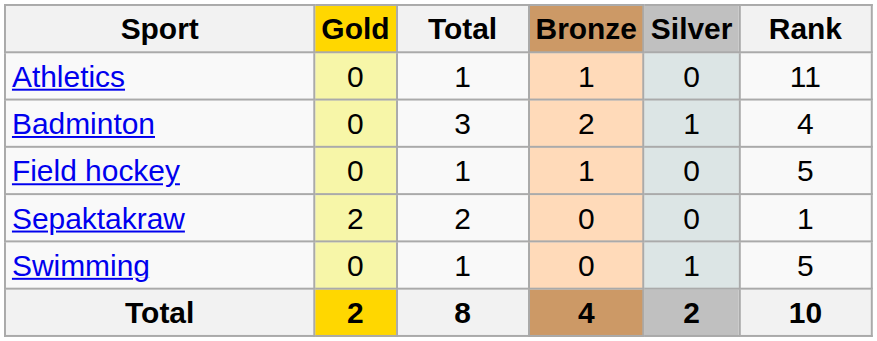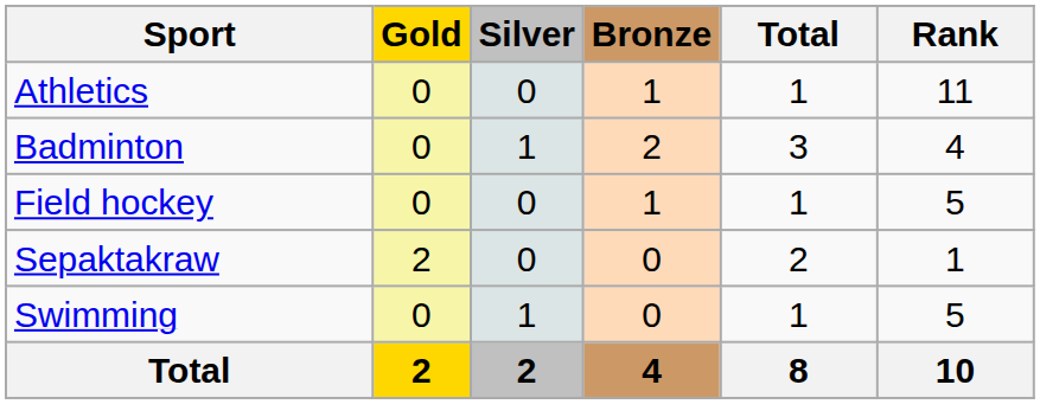 <table class="wikitable sortable" style="text-align:center; font-size:95%">
 <tr>
 <th width=150>Sport</th>
 <th style="background-color:gold; width=60;"><strong>Gold</strong></th>
+<th style="background-color:silver; width=60;"><strong>Silver</strong></th>
+<th style="background-color:#cc9966; width=60;"><strong>Bronze</strong></th>
 <th width=60>Total</th>
-<th style="background-color:#cc9966; width=60;"><strong>Bronze</strong></th>
-<th style="background-color:silver; width=60;"><strong>Silver</strong></th>
 <th width=60>Rank</th>
 </tr>
 <tr>
 <td align=left> <a href='#'>Athletics</a></td>
 <td bgcolor=#f7f6a8>0</td>
+<td bgcolor=#dce5e5>0</td>
+<td bgcolor=#ffdab9>1</td>
 <td>1</td>
-<td bgcolor=#ffdab9>1</td>
-<td bgcolor=#dce5e5>0</td>
 <td>11</td>
 </tr>
 <tr>
 <td align=left> <a href='#'>Badminton</a></td>
 <td bgcolor=#f7f6a8>0</td>
+<td bgcolor=#dce5e5>1</td>
+<td bgcolor=#ffdab9>2</td>
 <td>3</td>
-<td bgcolor=#ffdab9>2</td>
-<td bgcolor=#dce5e5>1</td>
 <td>4</td>
 </tr>
 <tr>
 <td align=left> <a href='#'>Field hockey</a></td>
 <td bgcolor=#f7f6a8>0</td>
+<td bgcolor=#dce5e5>0</td>
+<td bgcolor=#ffdab9>1</td>
 <td>1</td>
-<td bgcolor=#ffdab9>1</td>
-<td bgcolor=#dce5e5>0</td>
 <td>5</td>
 </tr>
 <tr>
 <td align=left> <a href='#'>Sepaktakraw</a></td>
 <td bgcolor=#f7f6a8>2</td>
+<td bgcolor=#dce5e5>0</td>
+<td bgcolor=#ffdab9>0</td>
 <td>2</td>
-<td bgcolor=#ffdab9>0</td>
-<td bgcolor=#dce5e5>0</td>
 <td>1</td>
 </tr>
 <tr>
 <td align=left> <a href='#'>Swimming</a></td>
 <td bgcolor=#f7f6a8>0</td>
+<td bgcolor=#dce5e5>1</td>
+<td bgcolor=#ffdab9>0</td>
 <td>1</td>
-<td bgcolor=#ffdab9>0</td>
-<td bgcolor=#dce5e5>1</td>
 <td>5</td>
 </tr>
 <tr>
 <th>Total</th>
 <th style="background-color:gold; width=60;">2</th>
+<th style="background-color:silver; width=60;">2</th>
+<th style="background-color:#cc9966; width=60;">4</th>
 <th>8</th>
-<th style="background-color:#cc9966; width=60;">4</th>
-<th style="background-color:silver; width=60;">2</th>
 <th>10</th>
 </tr>
 </table>
